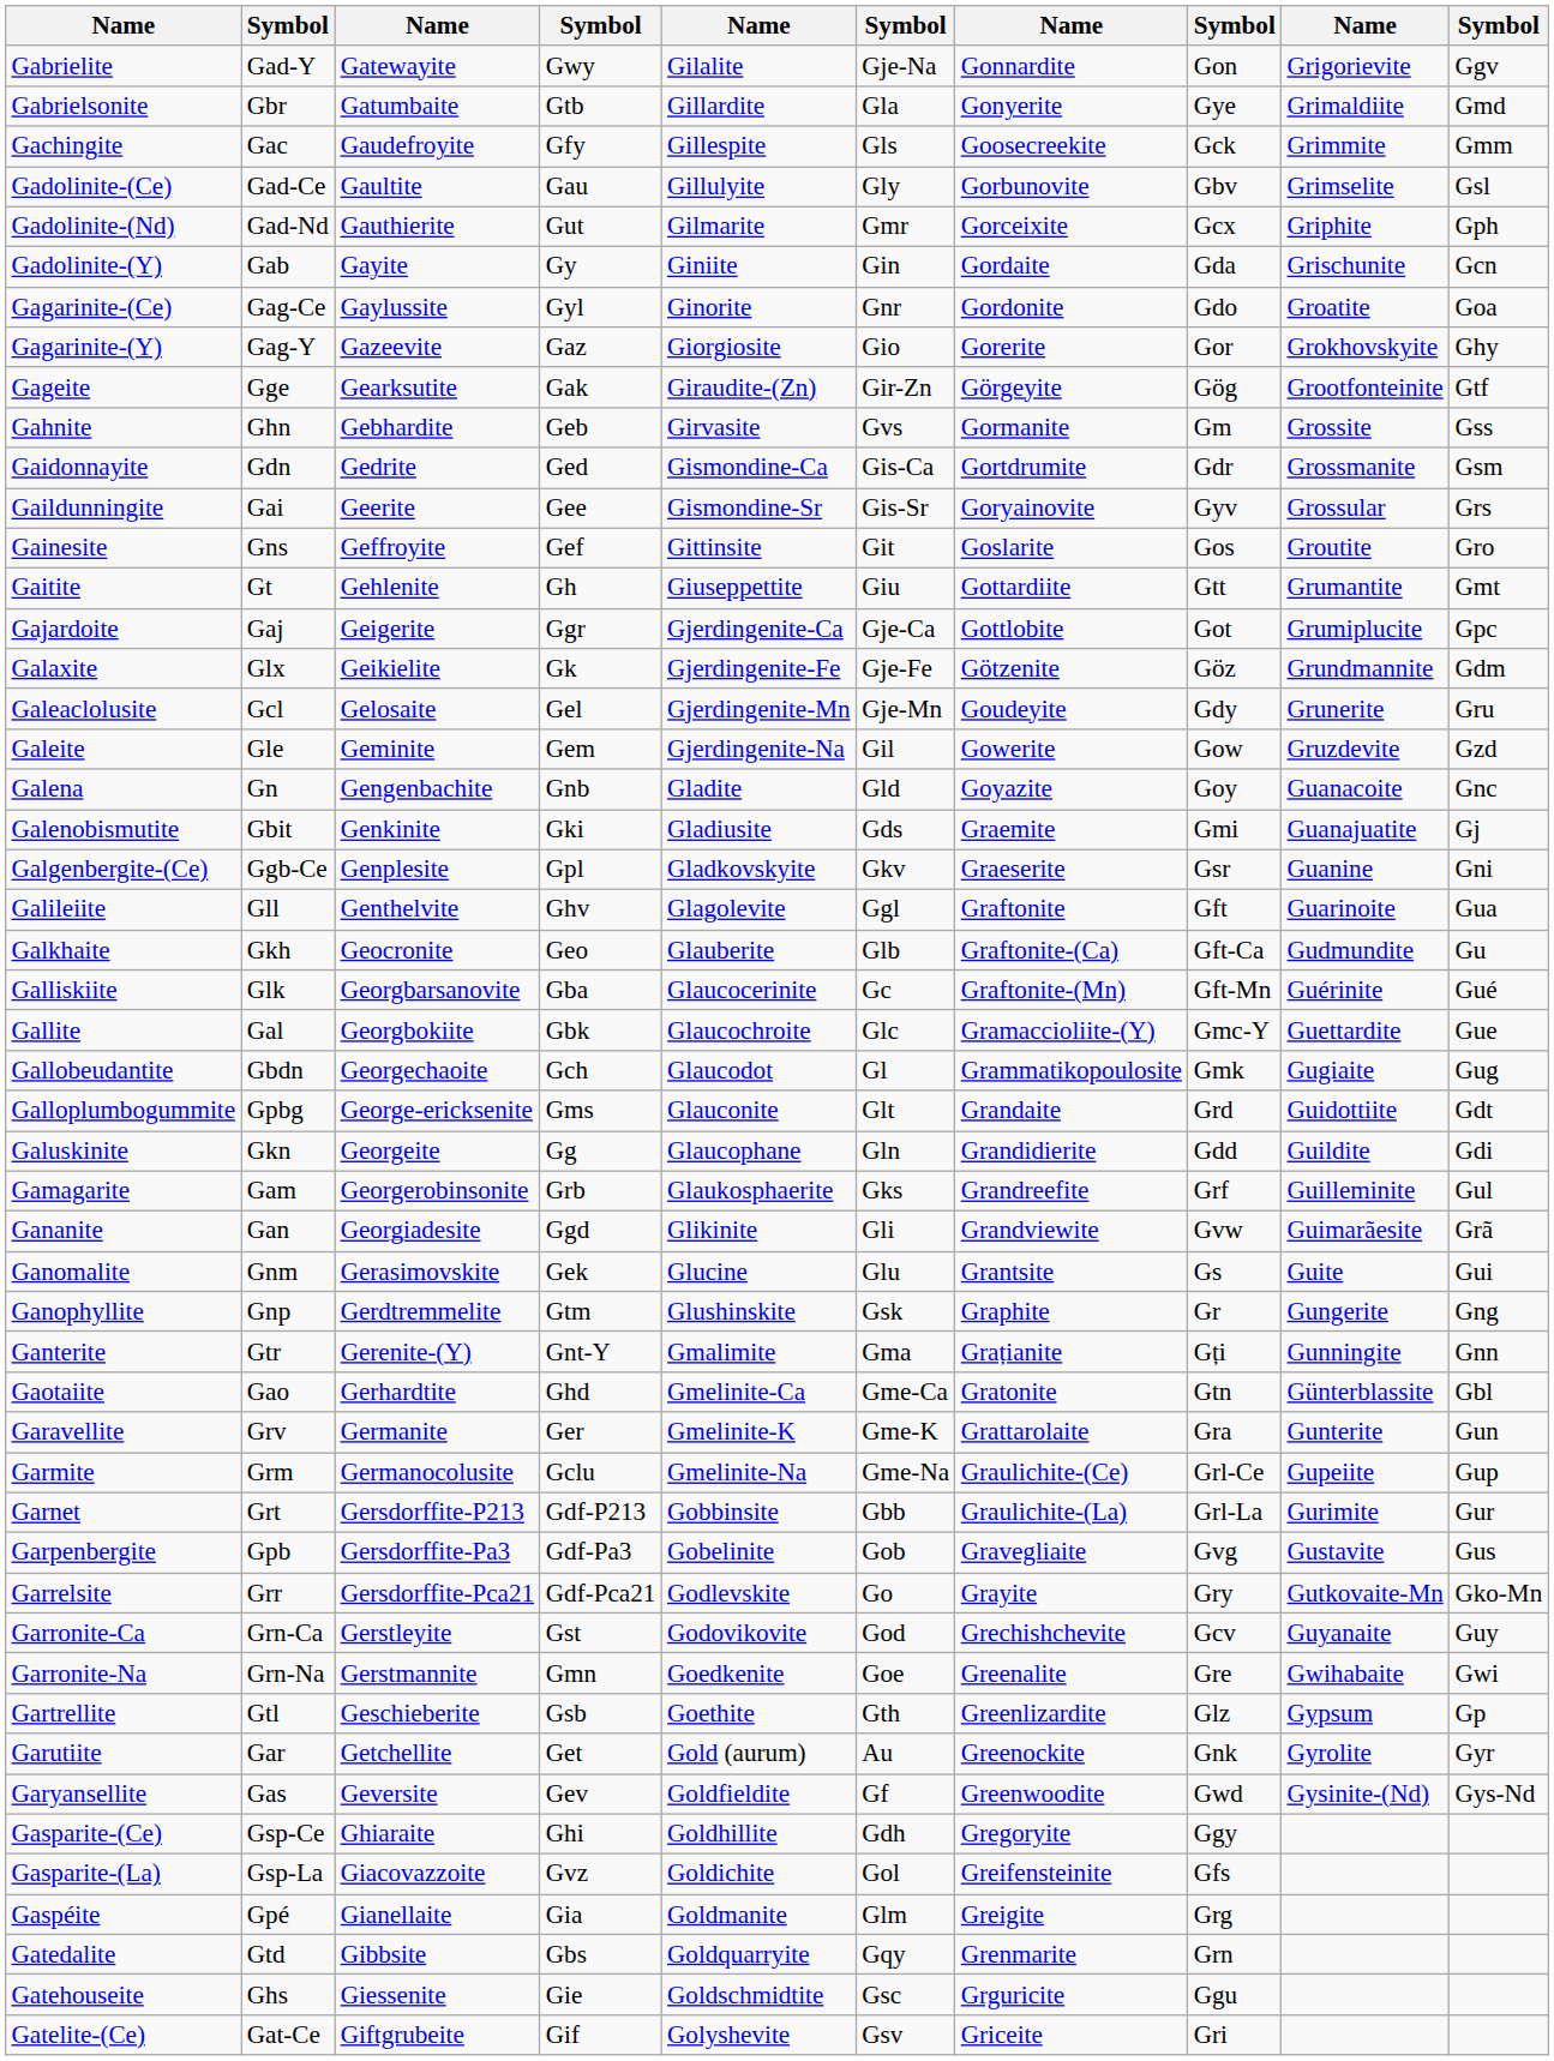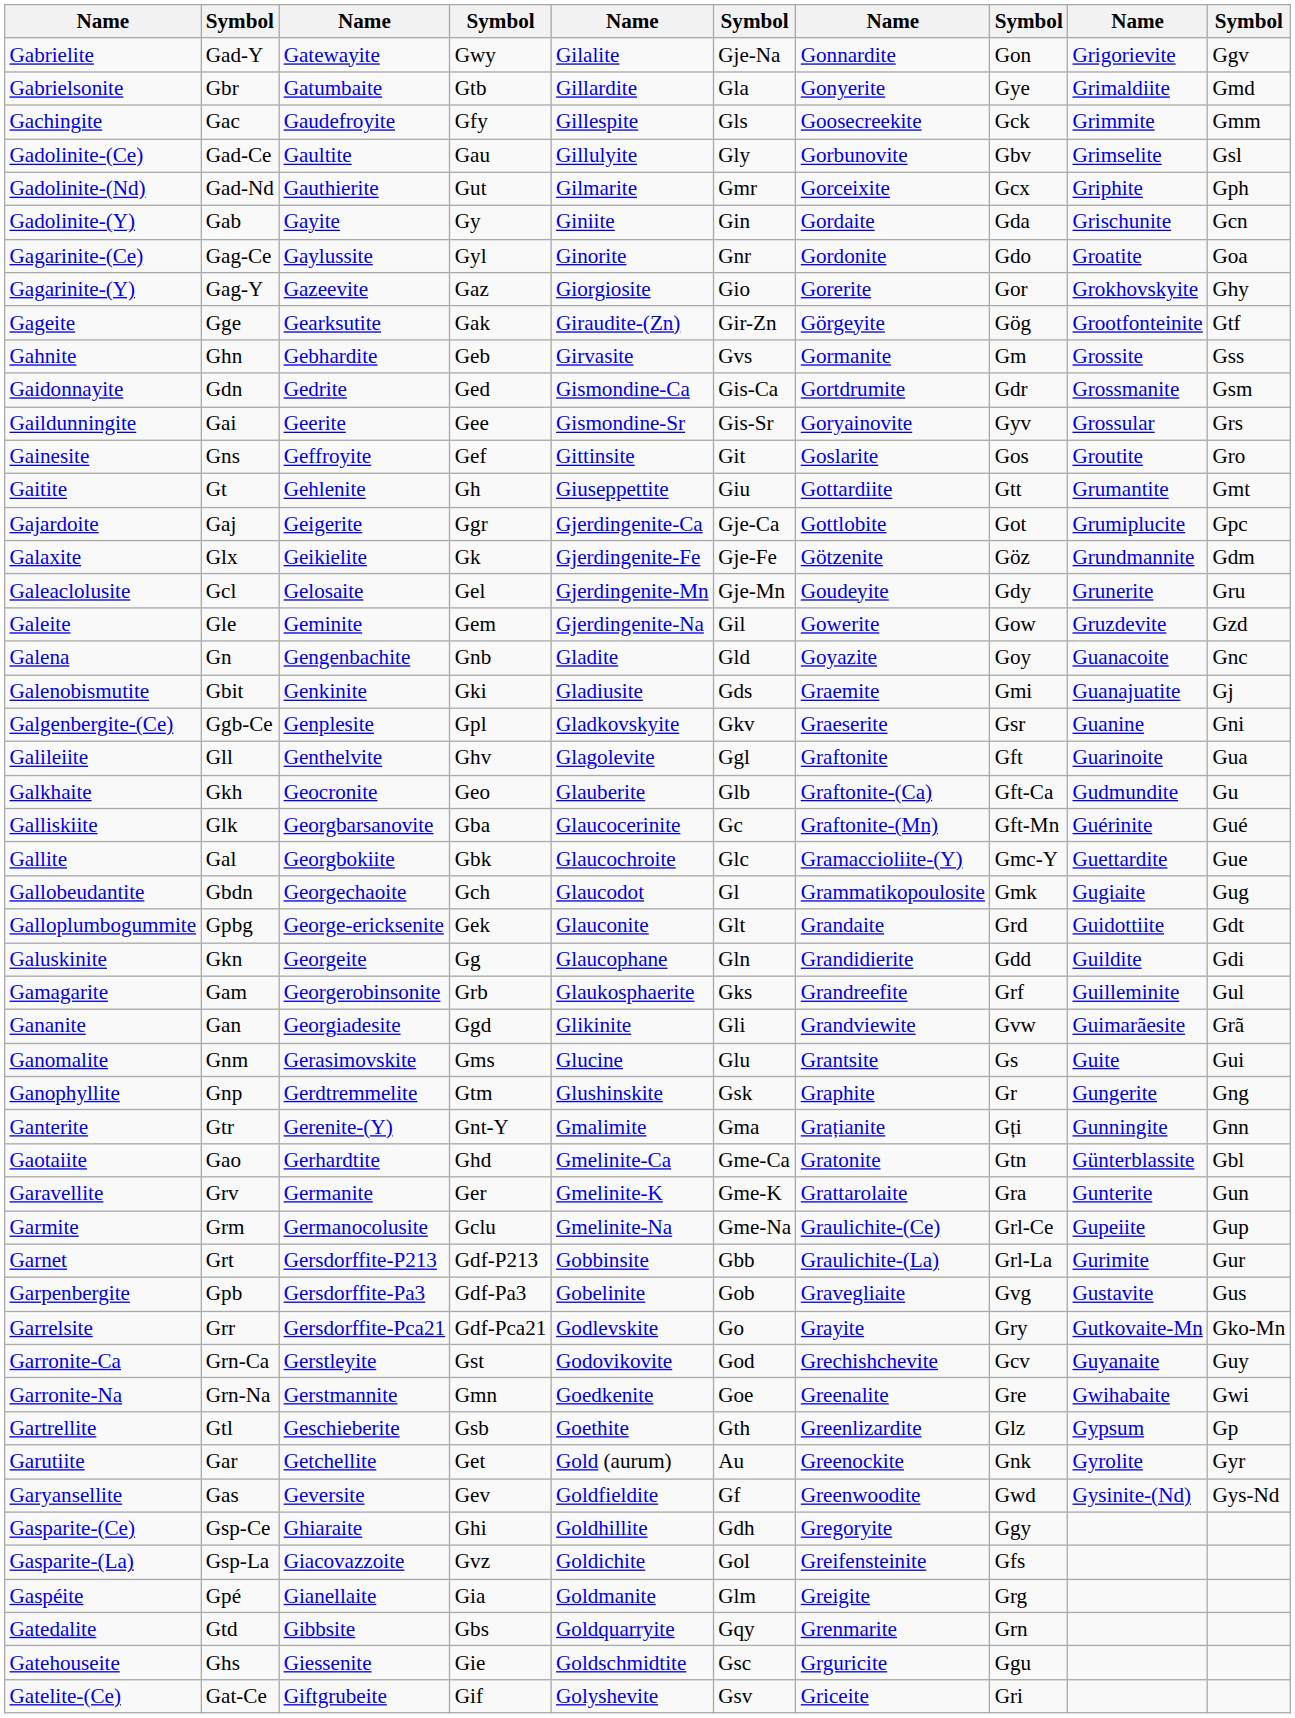 <table class="wikitable">
 <tr>
 <th>Name</th>
 <th>Symbol</th>
 <th>Name</th>
 <th>Symbol</th>
 <th>Name</th>
 <th>Symbol</th>
 <th>Name</th>
 <th>Symbol</th>
 <th>Name</th>
 <th>Symbol</th>
 </tr>
 <tr>
 <td><a href='#'>Gabrielite</a></td>
 <td>Gad-Y</td>
 <td><a href='#'>Gatewayite</a></td>
 <td>Gwy</td>
 <td><a href='#'>Gilalite</a></td>
 <td>Gje-Na</td>
 <td><a href='#'>Gonnardite</a></td>
 <td>Gon</td>
 <td><a href='#'>Grigorievite</a></td>
 <td>Ggv</td>
 </tr>
 <tr>
 <td><a href='#'>Gabrielsonite</a></td>
 <td>Gbr</td>
 <td><a href='#'>Gatumbaite</a></td>
 <td>Gtb</td>
 <td><a href='#'>Gillardite</a></td>
 <td>Gla</td>
 <td><a href='#'>Gonyerite</a></td>
 <td>Gye</td>
 <td><a href='#'>Grimaldiite</a></td>
 <td>Gmd</td>
 </tr>
 <tr>
 <td><a href='#'>Gachingite</a></td>
 <td>Gac</td>
 <td><a href='#'>Gaudefroyite</a></td>
 <td>Gfy</td>
 <td><a href='#'>Gillespite</a></td>
 <td>Gls</td>
 <td><a href='#'>Goosecreekite</a></td>
 <td>Gck</td>
 <td><a href='#'>Grimmite</a></td>
 <td>Gmm</td>
 </tr>
 <tr>
 <td><a href='#'>Gadolinite-(Ce)</a></td>
 <td>Gad-Ce</td>
 <td><a href='#'>Gaultite</a></td>
 <td>Gau</td>
 <td><a href='#'>Gillulyite</a></td>
 <td>Gly</td>
 <td><a href='#'>Gorbunovite</a></td>
 <td>Gbv</td>
 <td><a href='#'>Grimselite</a></td>
 <td>Gsl</td>
 </tr>
 <tr>
 <td><a href='#'>Gadolinite-(Nd)</a></td>
 <td>Gad-Nd</td>
 <td><a href='#'>Gauthierite</a></td>
 <td>Gut</td>
 <td><a href='#'>Gilmarite</a></td>
 <td>Gmr</td>
 <td><a href='#'>Gorceixite</a></td>
 <td>Gcx</td>
 <td><a href='#'>Griphite</a></td>
 <td>Gph</td>
 </tr>
 <tr>
 <td><a href='#'>Gadolinite-(Y)</a></td>
 <td>Gab</td>
 <td><a href='#'>Gayite</a></td>
 <td>Gy</td>
 <td><a href='#'>Giniite</a></td>
 <td>Gin</td>
 <td><a href='#'>Gordaite</a></td>
 <td>Gda</td>
 <td><a href='#'>Grischunite</a></td>
 <td>Gcn</td>
 </tr>
 <tr>
 <td><a href='#'>Gagarinite-(Ce)</a></td>
 <td>Gag-Ce</td>
 <td><a href='#'>Gaylussite</a></td>
 <td>Gyl</td>
 <td><a href='#'>Ginorite</a></td>
 <td>Gnr</td>
 <td><a href='#'>Gordonite</a></td>
 <td>Gdo</td>
 <td><a href='#'>Groatite</a></td>
 <td>Goa</td>
 </tr>
 <tr>
 <td><a href='#'>Gagarinite-(Y)</a></td>
 <td>Gag-Y</td>
 <td><a href='#'>Gazeevite</a></td>
 <td>Gaz</td>
 <td><a href='#'>Giorgiosite</a></td>
 <td>Gio</td>
 <td><a href='#'>Gorerite</a></td>
 <td>Gor</td>
 <td><a href='#'>Grokhovskyite</a></td>
 <td>Ghy</td>
 </tr>
 <tr>
 <td><a href='#'>Gageite</a></td>
 <td>Gge</td>
 <td><a href='#'>Gearksutite</a></td>
 <td>Gak</td>
 <td><a href='#'>Giraudite-(Zn)</a></td>
 <td>Gir-Zn</td>
 <td><a href='#'>Görgeyite</a></td>
 <td>Gög</td>
 <td><a href='#'>Grootfonteinite</a></td>
 <td>Gtf</td>
 </tr>
 <tr>
 <td><a href='#'>Gahnite</a></td>
 <td>Ghn</td>
 <td><a href='#'>Gebhardite</a></td>
 <td>Geb</td>
 <td><a href='#'>Girvasite</a></td>
 <td>Gvs</td>
 <td><a href='#'>Gormanite</a></td>
 <td>Gm</td>
 <td><a href='#'>Grossite</a></td>
 <td>Gss</td>
 </tr>
 <tr>
 <td><a href='#'>Gaidonnayite</a></td>
 <td>Gdn</td>
 <td><a href='#'>Gedrite</a></td>
 <td>Ged</td>
 <td><a href='#'>Gismondine-Ca</a></td>
 <td>Gis-Ca</td>
 <td><a href='#'>Gortdrumite</a></td>
 <td>Gdr</td>
 <td><a href='#'>Grossmanite</a></td>
 <td>Gsm</td>
 </tr>
 <tr>
 <td><a href='#'>Gaildunningite</a></td>
 <td>Gai</td>
 <td><a href='#'>Geerite</a></td>
 <td>Gee</td>
 <td><a href='#'>Gismondine-Sr</a></td>
 <td>Gis-Sr</td>
 <td><a href='#'>Goryainovite</a></td>
 <td>Gyv</td>
 <td><a href='#'>Grossular</a></td>
 <td>Grs</td>
 </tr>
 <tr>
 <td><a href='#'>Gainesite</a></td>
 <td>Gns</td>
 <td><a href='#'>Geffroyite</a></td>
 <td>Gef</td>
 <td><a href='#'>Gittinsite</a></td>
 <td>Git</td>
 <td><a href='#'>Goslarite</a></td>
 <td>Gos</td>
 <td><a href='#'>Groutite</a></td>
 <td>Gro</td>
 </tr>
 <tr>
 <td><a href='#'>Gaitite</a></td>
 <td>Gt</td>
 <td><a href='#'>Gehlenite</a></td>
 <td>Gh</td>
 <td><a href='#'>Giuseppettite</a></td>
 <td>Giu</td>
 <td><a href='#'>Gottardiite</a></td>
 <td>Gtt</td>
 <td><a href='#'>Grumantite</a></td>
 <td>Gmt</td>
 </tr>
 <tr>
 <td><a href='#'>Gajardoite</a></td>
 <td>Gaj</td>
 <td><a href='#'>Geigerite</a></td>
 <td>Ggr</td>
 <td><a href='#'>Gjerdingenite-Ca</a></td>
 <td>Gje-Ca</td>
 <td><a href='#'>Gottlobite</a></td>
 <td>Got</td>
 <td><a href='#'>Grumiplucite</a></td>
 <td>Gpc</td>
 </tr>
 <tr>
 <td><a href='#'>Galaxite</a></td>
 <td>Glx</td>
 <td><a href='#'>Geikielite</a></td>
 <td>Gk</td>
 <td><a href='#'>Gjerdingenite-Fe</a></td>
 <td>Gje-Fe</td>
 <td><a href='#'>Götzenite</a></td>
 <td>Göz</td>
 <td><a href='#'>Grundmannite</a></td>
 <td>Gdm</td>
 </tr>
 <tr>
 <td><a href='#'>Galeaclolusite</a></td>
 <td>Gcl</td>
 <td><a href='#'>Gelosaite</a></td>
 <td>Gel</td>
 <td><a href='#'>Gjerdingenite-Mn</a></td>
 <td>Gje-Mn</td>
 <td><a href='#'>Goudeyite</a></td>
 <td>Gdy</td>
 <td><a href='#'>Grunerite</a></td>
 <td>Gru</td>
 </tr>
 <tr>
 <td><a href='#'>Galeite</a></td>
 <td>Gle</td>
 <td><a href='#'>Geminite</a></td>
 <td>Gem</td>
 <td><a href='#'>Gjerdingenite-Na</a></td>
 <td>Gil</td>
 <td><a href='#'>Gowerite</a></td>
 <td>Gow</td>
 <td><a href='#'>Gruzdevite</a></td>
 <td>Gzd</td>
 </tr>
 <tr>
 <td><a href='#'>Galena</a></td>
 <td>Gn</td>
 <td><a href='#'>Gengenbachite</a></td>
 <td>Gnb</td>
 <td><a href='#'>Gladite</a></td>
 <td>Gld</td>
 <td><a href='#'>Goyazite</a></td>
 <td>Goy</td>
 <td><a href='#'>Guanacoite</a></td>
 <td>Gnc</td>
 </tr>
 <tr>
 <td><a href='#'>Galenobismutite</a></td>
 <td>Gbit</td>
 <td><a href='#'>Genkinite</a></td>
 <td>Gki</td>
 <td><a href='#'>Gladiusite</a></td>
 <td>Gds</td>
 <td><a href='#'>Graemite</a></td>
 <td>Gmi</td>
 <td><a href='#'>Guanajuatite</a></td>
 <td>Gj</td>
 </tr>
 <tr>
 <td><a href='#'>Galgenbergite-(Ce)</a></td>
 <td>Ggb-Ce</td>
 <td><a href='#'>Genplesite</a></td>
 <td>Gpl</td>
 <td><a href='#'>Gladkovskyite</a></td>
 <td>Gkv</td>
 <td><a href='#'>Graeserite</a></td>
 <td>Gsr</td>
 <td><a href='#'>Guanine</a></td>
 <td>Gni</td>
 </tr>
 <tr>
 <td><a href='#'>Galileiite</a></td>
 <td>Gll</td>
 <td><a href='#'>Genthelvite</a></td>
 <td>Ghv</td>
 <td><a href='#'>Glagolevite</a></td>
 <td>Ggl</td>
 <td><a href='#'>Graftonite</a></td>
 <td>Gft</td>
 <td><a href='#'>Guarinoite</a></td>
 <td>Gua</td>
 </tr>
 <tr>
 <td><a href='#'>Galkhaite</a></td>
 <td>Gkh</td>
 <td><a href='#'>Geocronite</a></td>
 <td>Geo</td>
 <td><a href='#'>Glauberite</a></td>
 <td>Glb</td>
 <td><a href='#'>Graftonite-(Ca)</a></td>
 <td>Gft-Ca</td>
 <td><a href='#'>Gudmundite</a></td>
 <td>Gu</td>
 </tr>
 <tr>
 <td><a href='#'>Galliskiite</a></td>
 <td>Glk</td>
 <td><a href='#'>Georgbarsanovite</a></td>
 <td>Gba</td>
 <td><a href='#'>Glaucocerinite</a></td>
 <td>Gc</td>
 <td><a href='#'>Graftonite-(Mn)</a></td>
 <td>Gft-Mn</td>
 <td><a href='#'>Guérinite</a></td>
 <td>Gué</td>
 </tr>
 <tr>
 <td><a href='#'>Gallite</a></td>
 <td>Gal</td>
 <td><a href='#'>Georgbokiite</a></td>
 <td>Gbk</td>
 <td><a href='#'>Glaucochroite</a></td>
 <td>Glc</td>
 <td><a href='#'>Gramaccioliite-(Y)</a></td>
 <td>Gmc-Y</td>
 <td><a href='#'>Guettardite</a></td>
 <td>Gue</td>
 </tr>
 <tr>
 <td><a href='#'>Gallobeudantite</a></td>
 <td>Gbdn</td>
 <td><a href='#'>Georgechaoite</a></td>
 <td>Gch</td>
 <td><a href='#'>Glaucodot</a></td>
 <td>Gl</td>
 <td><a href='#'>Grammatikopoulosite</a></td>
 <td>Gmk</td>
 <td><a href='#'>Gugiaite</a></td>
 <td>Gug</td>
 </tr>
 <tr>
 <td><a href='#'>Galloplumbogummite</a></td>
 <td>Gpbg</td>
 <td><a href='#'>George-ericksenite</a></td>
-<td>Gms</td>
+<td>Gek</td>
 <td><a href='#'>Glauconite</a></td>
 <td>Glt</td>
 <td><a href='#'>Grandaite</a></td>
 <td>Grd</td>
 <td><a href='#'>Guidottiite</a></td>
 <td>Gdt</td>
 </tr>
 <tr>
 <td><a href='#'>Galuskinite</a></td>
 <td>Gkn</td>
 <td><a href='#'>Georgeite</a></td>
 <td>Gg</td>
 <td><a href='#'>Glaucophane</a></td>
 <td>Gln</td>
 <td><a href='#'>Grandidierite</a></td>
 <td>Gdd</td>
 <td><a href='#'>Guildite</a></td>
 <td>Gdi</td>
 </tr>
 <tr>
 <td><a href='#'>Gamagarite</a></td>
 <td>Gam</td>
 <td><a href='#'>Georgerobinsonite</a></td>
 <td>Grb</td>
 <td><a href='#'>Glaukosphaerite</a></td>
 <td>Gks</td>
 <td><a href='#'>Grandreefite</a></td>
 <td>Grf</td>
 <td><a href='#'>Guilleminite</a></td>
 <td>Gul</td>
 </tr>
 <tr>
 <td><a href='#'>Gananite</a></td>
 <td>Gan</td>
 <td><a href='#'>Georgiadesite</a></td>
 <td>Ggd</td>
 <td><a href='#'>Glikinite</a></td>
 <td>Gli</td>
 <td><a href='#'>Grandviewite</a></td>
 <td>Gvw</td>
 <td><a href='#'>Guimarãesite</a></td>
 <td>Grã</td>
 </tr>
 <tr>
 <td><a href='#'>Ganomalite</a></td>
 <td>Gnm</td>
 <td><a href='#'>Gerasimovskite</a></td>
-<td>Gek</td>
+<td>Gms</td>
 <td><a href='#'>Glucine</a></td>
 <td>Glu</td>
 <td><a href='#'>Grantsite</a></td>
 <td>Gs</td>
 <td><a href='#'>Guite</a></td>
 <td>Gui</td>
 </tr>
 <tr>
 <td><a href='#'>Ganophyllite</a></td>
 <td>Gnp</td>
 <td><a href='#'>Gerdtremmelite</a></td>
 <td>Gtm</td>
 <td><a href='#'>Glushinskite</a></td>
 <td>Gsk</td>
 <td><a href='#'>Graphite</a></td>
 <td>Gr</td>
 <td><a href='#'>Gungerite</a></td>
 <td>Gng</td>
 </tr>
 <tr>
 <td><a href='#'>Ganterite</a></td>
 <td>Gtr</td>
 <td><a href='#'>Gerenite-(Y)</a></td>
 <td>Gnt-Y</td>
 <td><a href='#'>Gmalimite</a></td>
 <td>Gma</td>
 <td><a href='#'>Grațianite</a></td>
 <td>Gți</td>
 <td><a href='#'>Gunningite</a></td>
 <td>Gnn</td>
 </tr>
 <tr>
 <td><a href='#'>Gaotaiite</a></td>
 <td>Gao</td>
 <td><a href='#'>Gerhardtite</a></td>
 <td>Ghd</td>
 <td><a href='#'>Gmelinite-Ca</a></td>
 <td>Gme-Ca</td>
 <td><a href='#'>Gratonite</a></td>
 <td>Gtn</td>
 <td><a href='#'>Günterblassite</a></td>
 <td>Gbl</td>
 </tr>
 <tr>
 <td><a href='#'>Garavellite</a></td>
 <td>Grv</td>
 <td><a href='#'>Germanite</a></td>
 <td>Ger</td>
 <td><a href='#'>Gmelinite-K</a></td>
 <td>Gme-K</td>
 <td><a href='#'>Grattarolaite</a></td>
 <td>Gra</td>
 <td><a href='#'>Gunterite</a></td>
 <td>Gun</td>
 </tr>
 <tr>
 <td><a href='#'>Garmite</a></td>
 <td>Grm</td>
 <td><a href='#'>Germanocolusite</a></td>
 <td>Gclu</td>
 <td><a href='#'>Gmelinite-Na</a></td>
 <td>Gme-Na</td>
 <td><a href='#'>Graulichite-(Ce)</a></td>
 <td>Grl-Ce</td>
 <td><a href='#'>Gupeiite</a></td>
 <td>Gup</td>
 </tr>
 <tr>
 <td><a href='#'>Garnet</a></td>
 <td>Grt</td>
 <td><a href='#'>Gersdorffite-P213</a></td>
 <td>Gdf-P213</td>
 <td><a href='#'>Gobbinsite</a></td>
 <td>Gbb</td>
 <td><a href='#'>Graulichite-(La)</a></td>
 <td>Grl-La</td>
 <td><a href='#'>Gurimite</a></td>
 <td>Gur</td>
 </tr>
 <tr>
 <td><a href='#'>Garpenbergite</a></td>
 <td>Gpb</td>
 <td><a href='#'>Gersdorffite-Pa3</a></td>
 <td>Gdf-Pa3</td>
 <td><a href='#'>Gobelinite</a></td>
 <td>Gob</td>
 <td><a href='#'>Gravegliaite</a></td>
 <td>Gvg</td>
 <td><a href='#'>Gustavite</a></td>
 <td>Gus</td>
 </tr>
 <tr>
 <td><a href='#'>Garrelsite</a></td>
 <td>Grr</td>
 <td><a href='#'>Gersdorffite-Pca21</a></td>
 <td>Gdf-Pca21</td>
 <td><a href='#'>Godlevskite</a></td>
 <td>Go</td>
 <td><a href='#'>Grayite</a></td>
 <td>Gry</td>
 <td><a href='#'>Gutkovaite-Mn</a></td>
 <td>Gko-Mn</td>
 </tr>
 <tr>
 <td><a href='#'>Garronite-Ca</a></td>
 <td>Grn-Ca</td>
 <td><a href='#'>Gerstleyite</a></td>
 <td>Gst</td>
 <td><a href='#'>Godovikovite</a></td>
 <td>God</td>
 <td><a href='#'>Grechishchevite</a></td>
 <td>Gcv</td>
 <td><a href='#'>Guyanaite</a></td>
 <td>Guy</td>
 </tr>
 <tr>
 <td><a href='#'>Garronite-Na</a></td>
 <td>Grn-Na</td>
 <td><a href='#'>Gerstmannite</a></td>
 <td>Gmn</td>
 <td><a href='#'>Goedkenite</a></td>
 <td>Goe</td>
 <td><a href='#'>Greenalite</a></td>
 <td>Gre</td>
 <td><a href='#'>Gwihabaite</a></td>
 <td>Gwi</td>
 </tr>
 <tr>
 <td><a href='#'>Gartrellite</a></td>
 <td>Gtl</td>
 <td><a href='#'>Geschieberite</a></td>
 <td>Gsb</td>
 <td><a href='#'>Goethite</a></td>
 <td>Gth</td>
 <td><a href='#'>Greenlizardite</a></td>
 <td>Glz</td>
 <td><a href='#'>Gypsum</a></td>
 <td>Gp</td>
 </tr>
 <tr>
 <td><a href='#'>Garutiite</a></td>
 <td>Gar</td>
 <td><a href='#'>Getchellite</a></td>
 <td>Get</td>
 <td><a href='#'>Gold</a> (aurum)</td>
 <td>Au</td>
 <td><a href='#'>Greenockite</a></td>
 <td>Gnk</td>
 <td><a href='#'>Gyrolite</a></td>
 <td>Gyr</td>
 </tr>
 <tr>
 <td><a href='#'>Garyansellite</a></td>
 <td>Gas</td>
 <td><a href='#'>Geversite</a></td>
 <td>Gev</td>
 <td><a href='#'>Goldfieldite</a></td>
 <td>Gf</td>
 <td><a href='#'>Greenwoodite</a></td>
 <td>Gwd</td>
 <td><a href='#'>Gysinite-(Nd)</a></td>
 <td>Gys-Nd</td>
 </tr>
 <tr>
 <td><a href='#'>Gasparite-(Ce)</a></td>
 <td>Gsp-Ce</td>
 <td><a href='#'>Ghiaraite</a></td>
 <td>Ghi</td>
 <td><a href='#'>Goldhillite</a></td>
 <td>Gdh</td>
 <td><a href='#'>Gregoryite</a></td>
 <td>Ggy</td>
 <td></td>
 <td></td>
 </tr>
 <tr>
 <td><a href='#'>Gasparite-(La)</a></td>
 <td>Gsp-La</td>
 <td><a href='#'>Giacovazzoite</a></td>
 <td>Gvz</td>
 <td><a href='#'>Goldichite</a></td>
 <td>Gol</td>
 <td><a href='#'>Greifensteinite</a></td>
 <td>Gfs</td>
 <td></td>
 <td></td>
 </tr>
 <tr>
 <td><a href='#'>Gaspéite</a></td>
 <td>Gpé</td>
 <td><a href='#'>Gianellaite</a></td>
 <td>Gia</td>
 <td><a href='#'>Goldmanite</a></td>
 <td>Glm</td>
 <td><a href='#'>Greigite</a></td>
 <td>Grg</td>
 <td></td>
 <td></td>
 </tr>
 <tr>
 <td><a href='#'>Gatedalite</a></td>
 <td>Gtd</td>
 <td><a href='#'>Gibbsite</a></td>
 <td>Gbs</td>
 <td><a href='#'>Goldquarryite</a></td>
 <td>Gqy</td>
 <td><a href='#'>Grenmarite</a></td>
 <td>Grn</td>
 <td></td>
 <td></td>
 </tr>
 <tr>
 <td><a href='#'>Gatehouseite</a></td>
 <td>Ghs</td>
 <td><a href='#'>Giessenite</a></td>
 <td>Gie</td>
 <td><a href='#'>Goldschmidtite</a></td>
 <td>Gsc</td>
 <td><a href='#'>Grguricite</a></td>
 <td>Ggu</td>
 <td></td>
 <td></td>
 </tr>
 <tr>
 <td><a href='#'>Gatelite-(Ce)</a></td>
 <td>Gat-Ce</td>
 <td><a href='#'>Giftgrubeite</a></td>
 <td>Gif</td>
 <td><a href='#'>Golyshevite</a></td>
 <td>Gsv</td>
 <td><a href='#'>Griceite</a></td>
 <td>Gri</td>
 <td></td>
 <td></td>
 </tr>
 </table>
